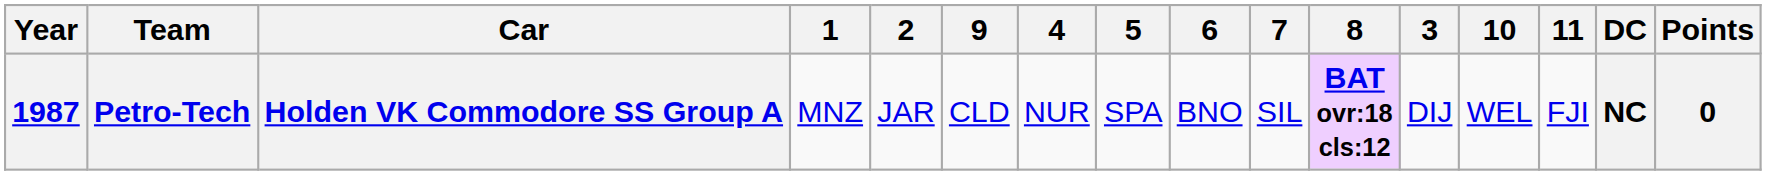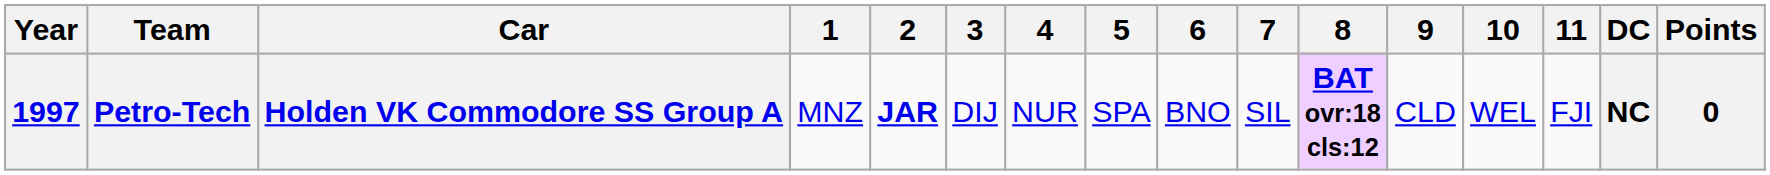 <table class="wikitable" style="text-align:center; font-size:90%">
 <tr>
 <th>Year</th>
 <th>Team</th>
 <th>Car</th>
 <th>1</th>
 <th>2</th>
-<th>9</th>
+<th>3</th>
 <th>4</th>
 <th>5</th>
 <th>6</th>
 <th>7</th>
 <th>8</th>
-<th>3</th>
+<th>9</th>
 <th>10</th>
 <th>11</th>
 <th>DC</th>
 <th>Points</th>
 </tr>
 <tr>
-<th><a href='#'>1987</a></th>
+<th><a href='#'>1997</a></th>
 <th> <a href='#'>Petro-Tech</a></th>
 <th><a href='#'>Holden VK Commodore SS Group A</a></th>
 <td><a href='#'>MNZ</a></td>
-<td><a href='#'>JAR</a></td>
-<td><a href='#'>CLD</a></td>
+<td><strong><a href='#'>JAR</a></strong></td>
+<td><a href='#'>DIJ</a></td>
 <td><a href='#'>NUR</a></td>
 <td><a href='#'>SPA</a></td>
 <td><a href='#'>BNO</a></td>
 <td><a href='#'>SIL</a></td>
 <td style="background:#efcfff;"><strong><a href='#'>BAT</a><br><small>ovr:18<br>cls:12</small></strong></td>
-<td><a href='#'>DIJ</a></td>
+<td><a href='#'>CLD</a></td>
 <td><a href='#'>WEL</a></td>
 <td><a href='#'>FJI</a></td>
 <th>NC</th>
 <th>0</th>
 </tr>
 </table>
